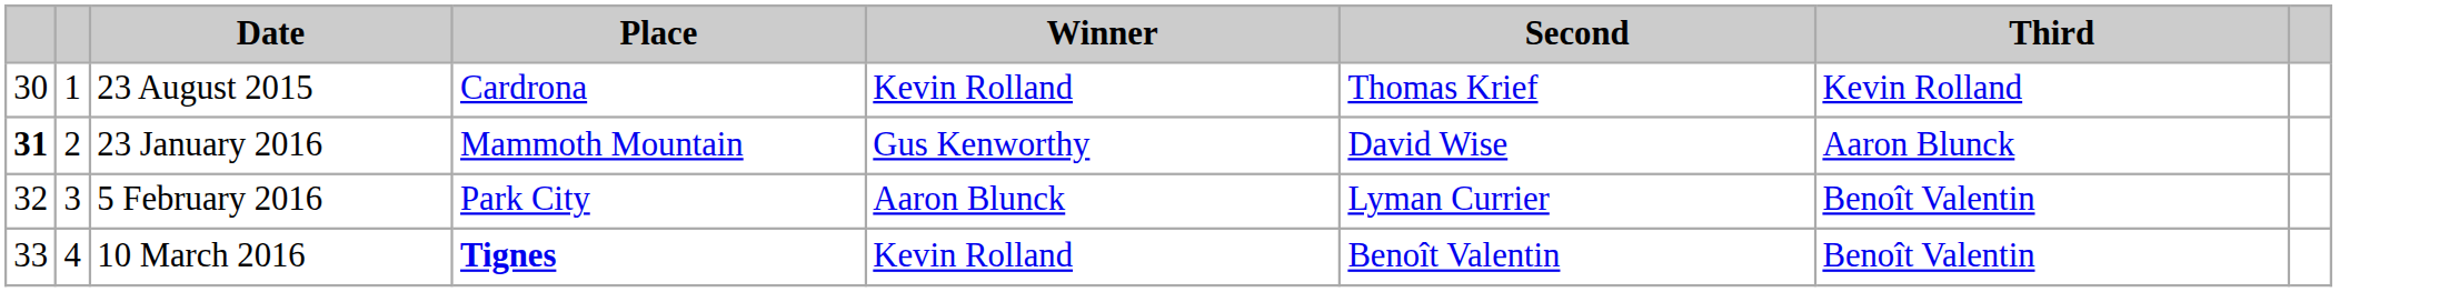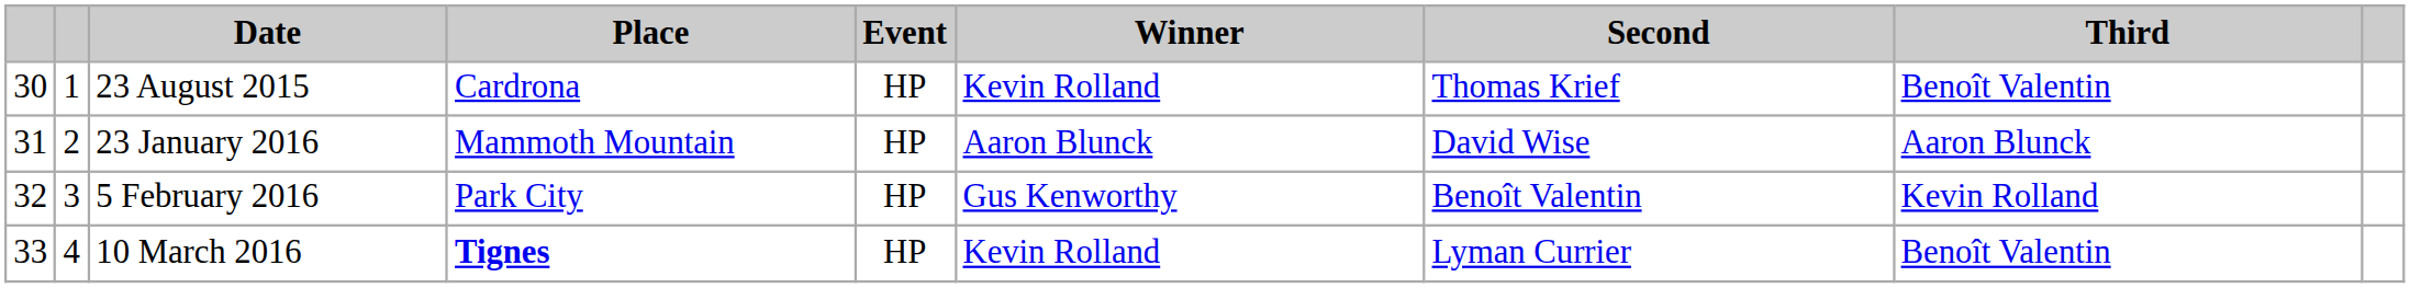 <table class="wikitable plainrowheaders" style="background:#fff; font-size:86%; line-height:16px; border:grey solid 1px; border-collapse:collapse;">
 <tr style="background:#ccc; text-align:center;">
 <th scope="col" style="background:#ccc; width=20 px;"></th>
 <th scope="col" style="background:#ccc; width=30 px;"></th>
 <th scope="col" style="background:#ccc; width:140px;">Date</th>
 <th scope="col" style="background:#ccc; width:160px;">Place</th>
+<th scope="col" style="background:#ccc; width:15px;">Event</th>
 <th scope="col" style="background:#ccc; width:185px;">Winner</th>
 <th scope="col" style="background:#ccc; width:185px;">Second</th>
 <th scope="col" style="background:#ccc; width:185px;">Third</th>
 <th scope="col" style="background:#ccc; width:10px;"></th>
 </tr>
 <tr>
 <td align=center>30</td>
 <td align=center>1</td>
 <td>23 August 2015</td>
 <td> <a href='#'>Cardrona</a></td>
+<td align=center>HP</td>
 <td> <a href='#'>Kevin Rolland</a></td>
 <td> <a href='#'>Thomas Krief</a></td>
-<td> <a href='#'>Kevin Rolland</a></td>
+<td> <a href='#'>Benoît Valentin</a></td>
 <td></td>
 </tr>
 <tr>
-<td align=center><strong>31</strong></td>
+<td align=center>31</td>
 <td align=center>2</td>
 <td>23 January 2016</td>
 <td> <a href='#'>Mammoth Mountain</a></td>
-<td> <a href='#'>Gus Kenworthy</a></td>
+<td align=center>HP</td>
+<td> <a href='#'>Aaron Blunck</a></td>
 <td> <a href='#'>David Wise</a></td>
 <td> <a href='#'>Aaron Blunck</a></td>
 <td></td>
 </tr>
 <tr>
 <td align=center>32</td>
 <td align=center>3</td>
 <td>5 February 2016</td>
 <td> <a href='#'>Park City</a></td>
-<td> <a href='#'>Aaron Blunck</a></td>
-<td> <a href='#'>Lyman Currier</a></td>
+<td align=center>HP</td>
+<td> <a href='#'>Gus Kenworthy</a></td>
 <td> <a href='#'>Benoît Valentin</a></td>
+<td> <a href='#'>Kevin Rolland</a></td>
 <td></td>
 </tr>
 <tr>
 <td align=center>33</td>
 <td align=center>4</td>
 <td>10 March 2016</td>
 <td><strong> <a href='#'>Tignes</a></strong></td>
+<td align=center>HP</td>
 <td> <a href='#'>Kevin Rolland</a></td>
-<td> <a href='#'>Benoît Valentin</a></td>
+<td> <a href='#'>Lyman Currier</a></td>
 <td> <a href='#'>Benoît Valentin</a></td>
 <td></td>
 </tr>
 </table>
